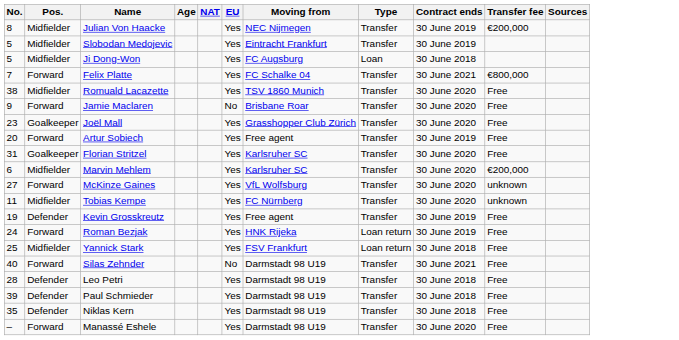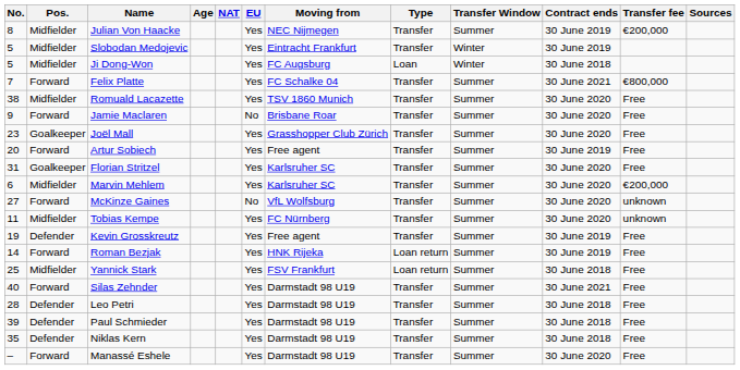 <table class="wikitable">
 <tr>
 <th>No.</th>
 <th>Pos.</th>
 <th>Name</th>
 <th>Age</th>
 <th><a href='#'>NAT</a></th>
 <th><a href='#'>EU</a></th>
 <th>Moving from</th>
 <th>Type</th>
+<th>Transfer Window</th>
 <th>Contract ends</th>
 <th>Transfer fee</th>
 <th>Sources</th>
 </tr>
 <tr>
 <td>8</td>
 <td>Midfielder</td>
 <td><a href='#'>Julian Von Haacke</a></td>
 <td></td>
 <td></td>
 <td>Yes</td>
 <td><a href='#'>NEC Nijmegen</a></td>
 <td>Transfer</td>
+<td>Summer</td>
 <td>30 June 2019</td>
 <td>€200,000</td>
 <td></td>
 </tr>
 <tr>
 <td>5</td>
 <td>Midfielder</td>
 <td><a href='#'>Slobodan Medojevic</a></td>
 <td></td>
 <td></td>
 <td>Yes</td>
 <td><a href='#'>Eintracht Frankfurt</a></td>
 <td>Transfer</td>
+<td>Winter</td>
 <td>30 June 2019</td>
 <td></td>
 <td></td>
 </tr>
 <tr>
 <td>5</td>
 <td>Midfielder</td>
 <td><a href='#'>Ji Dong-Won</a></td>
 <td></td>
 <td></td>
 <td>Yes</td>
 <td><a href='#'>FC Augsburg</a></td>
 <td>Loan</td>
+<td>Winter</td>
 <td>30 June 2018</td>
 <td></td>
 <td></td>
 </tr>
 <tr>
 <td>7</td>
 <td>Forward</td>
 <td><a href='#'>Felix Platte</a></td>
 <td></td>
 <td></td>
 <td>Yes</td>
 <td><a href='#'>FC Schalke 04</a></td>
 <td>Transfer</td>
+<td>Summer</td>
 <td>30 June 2021</td>
 <td>€800,000</td>
 <td></td>
 </tr>
 <tr>
 <td>38</td>
 <td>Midfielder</td>
 <td><a href='#'>Romuald Lacazette</a></td>
 <td></td>
 <td></td>
 <td>Yes</td>
 <td><a href='#'>TSV 1860 Munich</a></td>
 <td>Transfer</td>
+<td>Summer</td>
 <td>30 June 2020</td>
 <td>Free</td>
 <td></td>
 </tr>
 <tr>
 <td>9</td>
 <td>Forward</td>
 <td><a href='#'>Jamie Maclaren</a></td>
 <td></td>
 <td></td>
 <td>No</td>
 <td><a href='#'>Brisbane Roar</a></td>
 <td>Transfer</td>
+<td>Summer</td>
 <td>30 June 2020</td>
 <td>Free</td>
 <td></td>
 </tr>
 <tr>
 <td>23</td>
 <td>Goalkeeper</td>
 <td><a href='#'>Joël Mall</a></td>
 <td></td>
 <td></td>
 <td>Yes</td>
 <td><a href='#'>Grasshopper Club Zürich</a></td>
 <td>Transfer</td>
+<td>Summer</td>
 <td>30 June 2020</td>
 <td>Free</td>
 <td></td>
 </tr>
 <tr>
 <td>20</td>
 <td>Forward</td>
 <td><a href='#'>Artur Sobiech</a></td>
 <td></td>
 <td></td>
 <td>Yes</td>
 <td>Free agent</td>
 <td>Transfer</td>
+<td>Summer</td>
 <td>30 June 2019</td>
 <td>Free</td>
 <td></td>
 </tr>
 <tr>
 <td>31</td>
 <td>Goalkeeper</td>
 <td><a href='#'>Florian Stritzel</a></td>
 <td></td>
 <td></td>
 <td>Yes</td>
 <td><a href='#'>Karlsruher SC</a></td>
 <td>Transfer</td>
+<td>Summer</td>
 <td>30 June 2020</td>
 <td>Free</td>
 <td></td>
 </tr>
 <tr>
 <td>6</td>
 <td>Midfielder</td>
 <td><a href='#'>Marvin Mehlem</a></td>
 <td></td>
 <td></td>
 <td>Yes</td>
 <td><a href='#'>Karlsruher SC</a></td>
 <td>Transfer</td>
+<td>Summer</td>
 <td>30 June 2020</td>
 <td>€200,000</td>
 <td></td>
 </tr>
 <tr>
 <td>27</td>
 <td>Forward</td>
 <td><a href='#'>McKinze Gaines</a></td>
 <td></td>
 <td></td>
-<td>Yes</td>
+<td>No</td>
 <td><a href='#'>VfL Wolfsburg</a></td>
 <td>Transfer</td>
+<td>Summer</td>
 <td>30 June 2020</td>
 <td>unknown</td>
 <td></td>
 </tr>
 <tr>
 <td>11</td>
 <td>Midfielder</td>
 <td><a href='#'>Tobias Kempe</a></td>
 <td></td>
 <td></td>
 <td>Yes</td>
 <td><a href='#'>FC Nürnberg</a></td>
 <td>Transfer</td>
+<td>Summer</td>
 <td>30 June 2020</td>
 <td>unknown</td>
 <td></td>
 </tr>
 <tr>
 <td>19</td>
 <td>Defender</td>
 <td><a href='#'>Kevin Grosskreutz</a></td>
 <td></td>
 <td></td>
 <td>Yes</td>
 <td>Free agent</td>
 <td>Transfer</td>
+<td>Summer</td>
 <td>30 June 2019</td>
 <td>Free</td>
 <td></td>
 </tr>
 <tr>
-<td>24</td>
+<td>14</td>
 <td>Forward</td>
 <td><a href='#'>Roman Bezjak</a></td>
 <td></td>
 <td></td>
 <td>Yes</td>
 <td><a href='#'>HNK Rijeka</a></td>
 <td>Loan return</td>
+<td>Summer</td>
 <td>30 June 2019</td>
 <td>Free</td>
 <td></td>
 </tr>
 <tr>
 <td>25</td>
 <td>Midfielder</td>
 <td><a href='#'>Yannick Stark</a></td>
 <td></td>
 <td></td>
 <td>Yes</td>
 <td><a href='#'>FSV Frankfurt</a></td>
 <td>Loan return</td>
+<td>Summer</td>
 <td>30 June 2018</td>
 <td>Free</td>
 <td></td>
 </tr>
 <tr>
 <td>40</td>
 <td>Forward</td>
 <td><a href='#'>Silas Zehnder</a></td>
 <td></td>
 <td></td>
-<td>No</td>
+<td>Yes</td>
 <td>Darmstadt 98 U19</td>
 <td>Transfer</td>
+<td>Summer</td>
 <td>30 June 2021</td>
 <td>Free</td>
 <td></td>
 </tr>
 <tr>
 <td>28</td>
 <td>Defender</td>
 <td>Leo Petri</td>
 <td></td>
 <td></td>
 <td>Yes</td>
 <td>Darmstadt 98 U19</td>
 <td>Transfer</td>
+<td>Summer</td>
 <td>30 June 2018</td>
 <td>Free</td>
 <td></td>
 </tr>
 <tr>
 <td>39</td>
 <td>Defender</td>
 <td>Paul Schmieder</td>
 <td></td>
 <td></td>
 <td>Yes</td>
 <td>Darmstadt 98 U19</td>
 <td>Transfer</td>
+<td>Summer</td>
 <td>30 June 2018</td>
 <td>Free</td>
 <td></td>
 </tr>
 <tr>
 <td>35</td>
 <td>Defender</td>
 <td>Niklas Kern</td>
 <td></td>
 <td></td>
 <td>Yes</td>
 <td>Darmstadt 98 U19</td>
 <td>Transfer</td>
+<td>Summer</td>
 <td>30 June 2018</td>
 <td>Free</td>
 <td></td>
 </tr>
 <tr>
 <td>–</td>
 <td>Forward</td>
 <td>Manassé Eshele</td>
 <td></td>
 <td></td>
 <td>Yes</td>
 <td>Darmstadt 98 U19</td>
 <td>Transfer</td>
+<td>Summer</td>
 <td>30 June 2020</td>
 <td>Free</td>
 <td></td>
 </tr>
 </table>
